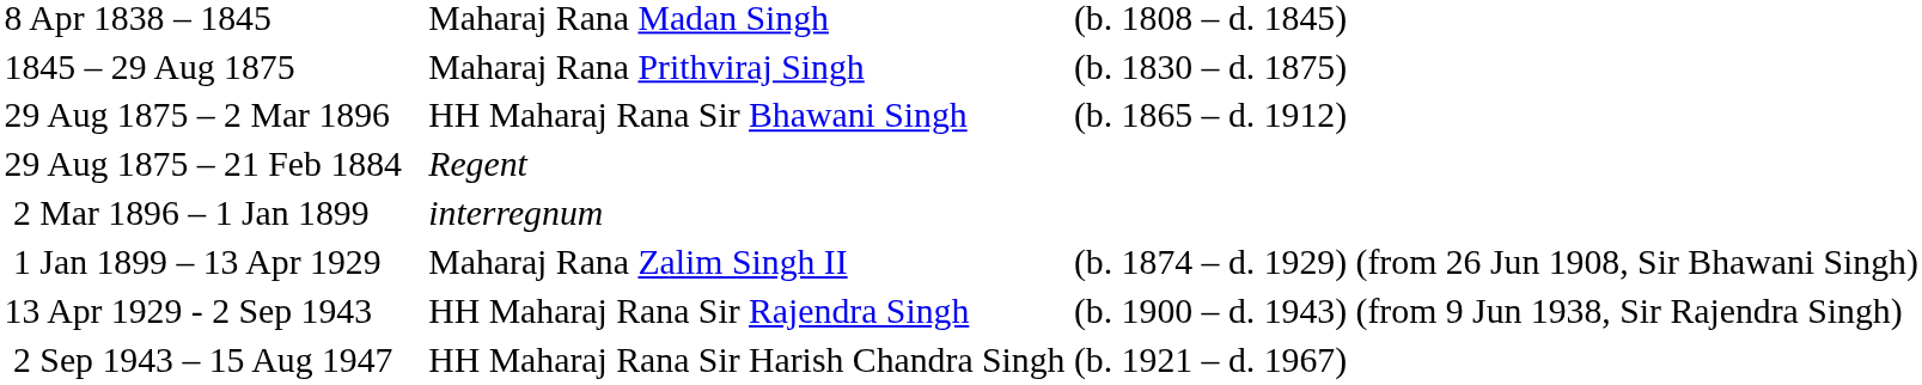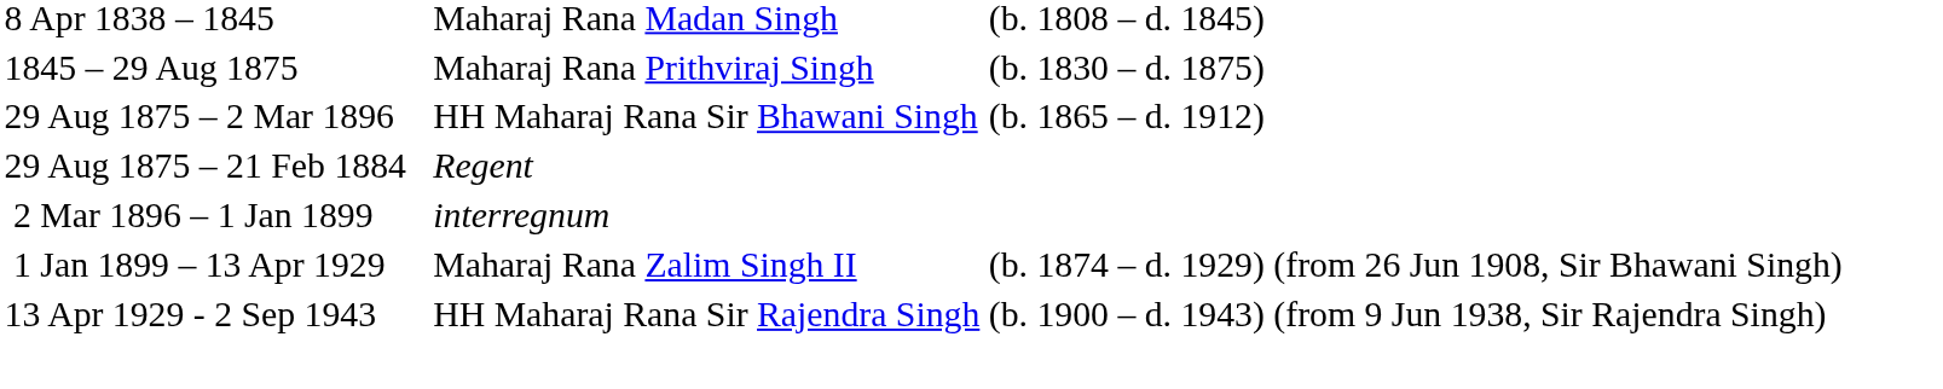 <table>
 <tr>
 <td>8 Apr 1838 – 1845</td>
 <td>Maharaj Rana <a href='#'>Madan Singh</a></td>
 <td>(b. 1808 – d. 1845)</td>
 </tr>
 <tr>
 <td>1845 – 29 Aug 1875</td>
 <td>Maharaj Rana <a href='#'>Prithviraj Singh</a></td>
 <td>(b. 1830 – d. 1875)</td>
 </tr>
 <tr>
 <td>29 Aug 1875 – 2 Mar 1896</td>
 <td>HH Maharaj Rana Sir <a href='#'>Bhawani Singh</a></td>
 <td>(b. 1865 – d. 1912)</td>
 </tr>
 <tr>
 <td>29 Aug 1875 – 21 Feb 1884  </td>
 <td><em>Regent</em></td>
 </tr>
 <tr>
 <td> 2 Mar 1896 – 1 Jan 1899</td>
 <td><em>interregnum</em></td>
 </tr>
 <tr>
 <td> 1 Jan 1899 – 13 Apr 1929</td>
 <td>Maharaj Rana <a href='#'>Zalim Singh II</a></td>
 <td>(b. 1874 – d. 1929) (from 26 Jun 1908, Sir Bhawani Singh)</td>
 </tr>
 <tr>
 <td>13 Apr 1929 -  2 Sep 1943</td>
 <td>HH Maharaj Rana Sir <a href='#'>Rajendra Singh</a></td>
 <td>(b. 1900 – d. 1943) (from 9 Jun 1938, Sir Rajendra Singh)</td>
 </tr>
-<tr>
-<td> 2 Sep 1943 – 15 Aug 1947</td>
-<td>HH Maharaj Rana Sir Harish Chandra Singh</td>
-<td>(b. 1921 – d. 1967)</td>
-</tr>
 </table>
